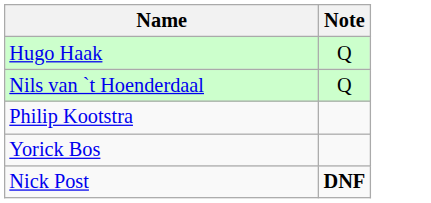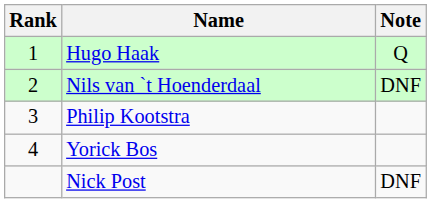 <table class="wikitable" style="text-align:center;">
 <tr>
+<th>Rank</th>
 <th style="width:15em">Name</th>
 <th>Note</th>
 </tr>
 <tr bgcolor=ccffcc>
+<td>1</td>
 <td align=left><a href='#'>Hugo Haak</a></td>
 <td>Q</td>
 </tr>
 <tr bgcolor=ccffcc>
+<td>2</td>
 <td align=left><a href='#'>Nils van `t Hoenderdaal</a></td>
-<td>Q</td>
+<td>DNF</td>
 </tr>
 <tr>
+<td>3</td>
 <td align=left><a href='#'>Philip Kootstra</a></td>
 <td></td>
 </tr>
 <tr>
+<td>4</td>
 <td align=left><a href='#'>Yorick Bos</a></td>
 <td></td>
 </tr>
 <tr>
+<td></td>
 <td align=left><a href='#'>Nick Post</a></td>
-<td><strong>DNF</strong></td>
+<td>DNF</td>
 </tr>
 </table>
